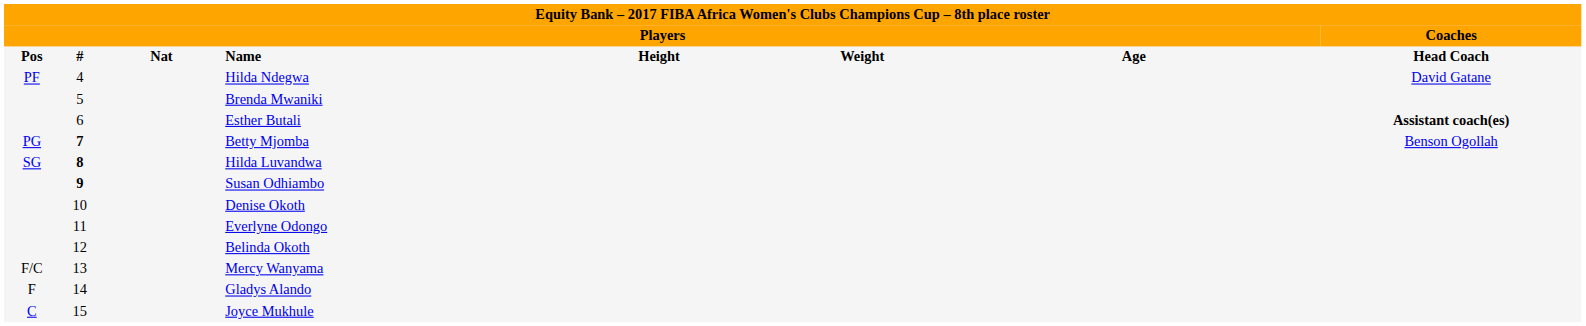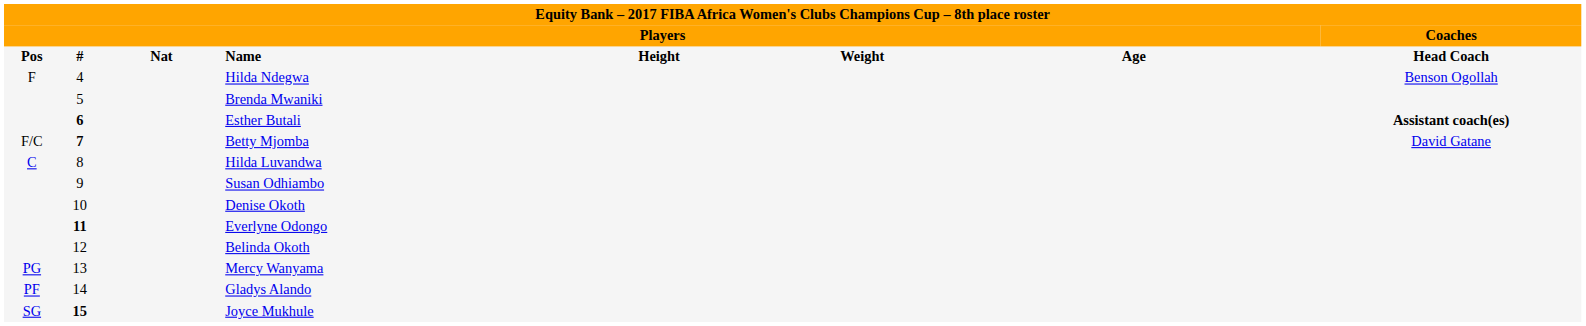 <table border=0 cellpadding=2 cellspacing=0  |- bgcolor=#f5f5f5 style="text-align:center; font-size:85%;" width=75%>
 <tr>
 <td colspan="8" style="background: orange; color: black"><strong>Equity Bank – 2017 FIBA Africa Women's Clubs Champions Cup – 8th place roster</strong></td>
 </tr>
 <tr>
 <td colspan="7" style="background: orange; color: black"><strong>Players</strong></td>
 <td style="background: orange; color: black"><strong>Coaches</strong></td>
 </tr>
 <tr style="background=#f5f5f5; color: black">
 <th width=5px>Pos</th>
 <th width=5px>#</th>
 <th width=50px>Nat</th>
 <th width=135px align=left>Name</th>
 <th width=100px>Height</th>
 <th width=70px>Weight</th>
 <th width=160px>Age</th>
 <th width=110px>Head Coach</th>
 </tr>
 <tr>
-<td><a href='#'>PF</a></td>
+<td>F</td>
 <td>4</td>
 <td></td>
 <td align=left><a href='#'>Hilda Ndegwa</a></td>
 <td></td>
 <td></td>
 <td><span></span></td>
-<td> <a href='#'>David Gatane</a></td>
+<td> <a href='#'>Benson Ogollah</a></td>
 </tr>
 <tr>
 <td></td>
 <td>5</td>
 <td></td>
 <td align=left><a href='#'>Brenda Mwaniki</a></td>
 <td></td>
 <td></td>
 <td><span></span></td>
 </tr>
 <tr>
 <td></td>
-<td>6</td>
+<td><strong>6</strong></td>
 <td></td>
 <td align=left><a href='#'>Esther Butali</a></td>
 <td></td>
 <td></td>
 <td><span></span></td>
 <td><strong>Assistant coach(es)</strong></td>
 </tr>
 <tr>
-<td><a href='#'>PG</a></td>
+<td>F/C</td>
 <td><strong>7</strong></td>
 <td></td>
 <td align=left><a href='#'>Betty Mjomba</a></td>
 <td><span></span></td>
 <td></td>
 <td><span></span></td>
-<td> <a href='#'>Benson Ogollah</a></td>
+<td> <a href='#'>David Gatane</a></td>
 </tr>
 <tr>
-<td><a href='#'>SG</a></td>
-<td><strong>8</strong></td>
+<td><a href='#'>C</a></td>
+<td>8</td>
 <td></td>
 <td align=left><a href='#'>Hilda Luvandwa</a></td>
 <td><span></span></td>
 <td></td>
 <td><span></span></td>
 </tr>
 <tr>
 <td></td>
-<td><strong>9</strong></td>
+<td>9</td>
 <td></td>
 <td align=left><a href='#'>Susan Odhiambo</a></td>
 <td></td>
 <td></td>
 <td><span></span></td>
 </tr>
 <tr>
 <td></td>
 <td>10</td>
 <td></td>
 <td align=left><a href='#'>Denise Okoth</a></td>
 <td></td>
 <td></td>
 <td><span></span></td>
 </tr>
 <tr>
 <td></td>
-<td>11</td>
+<td><strong>11</strong></td>
 <td></td>
 <td align=left><a href='#'>Everlyne Odongo</a></td>
 <td></td>
 <td></td>
 <td><span></span></td>
 </tr>
 <tr>
 <td></td>
 <td>12</td>
 <td></td>
 <td align=left><a href='#'>Belinda Okoth</a></td>
 <td><span></span></td>
 <td></td>
 <td><span></span></td>
 </tr>
 <tr>
-<td>F/C</td>
+<td><a href='#'>PG</a></td>
 <td>13</td>
 <td></td>
 <td align=left><a href='#'>Mercy Wanyama</a></td>
 <td><span></span></td>
 <td></td>
 <td><span></span></td>
 </tr>
 <tr>
-<td>F</td>
+<td><a href='#'>PF</a></td>
 <td>14</td>
 <td></td>
 <td align=left><a href='#'>Gladys Alando</a></td>
 <td></td>
 <td></td>
 <td><span></span></td>
 </tr>
 <tr>
-<td><a href='#'>C</a></td>
-<td>15</td>
+<td><a href='#'>SG</a></td>
+<td><strong>15</strong></td>
 <td></td>
 <td align=left><a href='#'>Joyce Mukhule</a></td>
 <td></td>
 <td></td>
 <td><span></span></td>
 </tr>
 </table>
